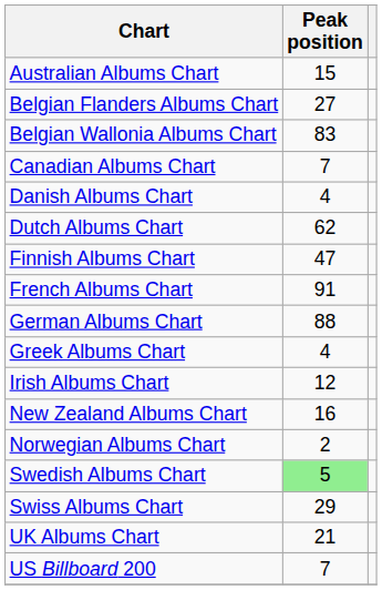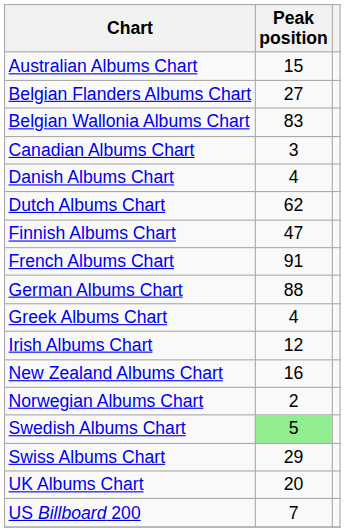 <table class="wikitable sortable">
 <tr>
 <th>Chart</th>
 <th>Peak<br>position</th>
 <th class=unsortable></th>
 </tr>
 <tr>
 <td><a href='#'>Australian Albums Chart</a></td>
 <td align=center>15</td>
 <td></td>
 </tr>
 <tr>
 <td><a href='#'>Belgian Flanders Albums Chart</a></td>
 <td align=center>27</td>
 <td></td>
 </tr>
 <tr>
 <td><a href='#'>Belgian Wallonia Albums Chart</a></td>
 <td align=center>83</td>
 <td></td>
 </tr>
 <tr>
 <td><a href='#'>Canadian Albums Chart</a></td>
-<td align=center>7</td>
+<td align=center>3</td>
 <td></td>
 </tr>
 <tr>
 <td><a href='#'>Danish Albums Chart</a></td>
 <td align=center>4</td>
 <td></td>
 </tr>
 <tr>
 <td><a href='#'>Dutch Albums Chart</a></td>
 <td align=center>62</td>
 <td></td>
 </tr>
 <tr>
 <td><a href='#'>Finnish Albums Chart</a></td>
 <td align=center>47</td>
 <td></td>
 </tr>
 <tr>
 <td><a href='#'>French Albums Chart</a></td>
 <td align=center>91</td>
 <td></td>
 </tr>
 <tr>
 <td><a href='#'>German Albums Chart</a></td>
 <td align=center>88</td>
 <td></td>
 </tr>
 <tr>
 <td><a href='#'>Greek Albums Chart</a></td>
 <td align=center>4</td>
 <td></td>
 </tr>
 <tr>
 <td><a href='#'>Irish Albums Chart</a></td>
 <td align=center>12</td>
 <td></td>
 </tr>
 <tr>
 <td><a href='#'>New Zealand Albums Chart</a></td>
 <td align=center>16</td>
 <td></td>
 </tr>
 <tr>
 <td><a href='#'>Norwegian Albums Chart</a></td>
 <td align=center>2</td>
 <td></td>
 </tr>
 <tr>
 <td><a href='#'>Swedish Albums Chart</a></td>
 <td align=center style="background: lightgreen;">5</td>
 <td></td>
 </tr>
 <tr>
 <td><a href='#'>Swiss Albums Chart</a></td>
 <td align=center>29</td>
 <td></td>
 </tr>
 <tr>
 <td><a href='#'>UK Albums Chart</a></td>
-<td align=center>21</td>
+<td align=center>20</td>
 <td></td>
 </tr>
 <tr>
 <td><a href='#'>US <em>Billboard</em> 200</a></td>
 <td align=center>7</td>
 <td></td>
 </tr>
 <tr>
 </tr>
 </table>
